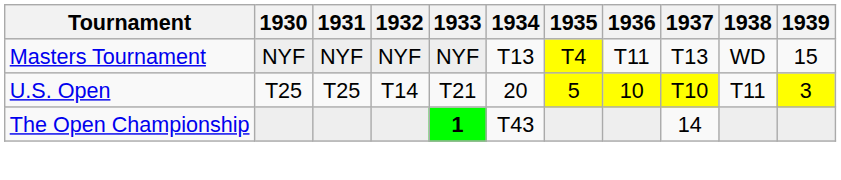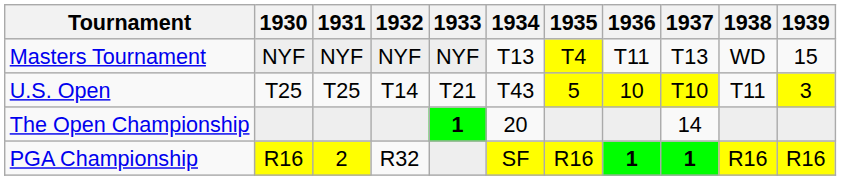 <table class="wikitable" style="font-size:95%;text-align:center;">
 <tr>
 <th>Tournament</th>
 <th>1930</th>
 <th>1931</th>
 <th>1932</th>
 <th>1933</th>
 <th>1934</th>
 <th>1935</th>
 <th>1936</th>
 <th>1937</th>
 <th>1938</th>
 <th>1939</th>
 </tr>
 <tr>
 <td align=left><a href='#'>Masters Tournament</a></td>
 <td style="background:#eeeeee;">NYF</td>
 <td style="background:#eeeeee;">NYF</td>
 <td style="background:#eeeeee;">NYF</td>
 <td style="background:#eeeeee;">NYF</td>
 <td>T13</td>
 <td style="background:yellow;">T4</td>
 <td>T11</td>
 <td>T13</td>
 <td>WD</td>
 <td>15</td>
 </tr>
 <tr>
 <td align=left><a href='#'>U.S. Open</a></td>
 <td>T25</td>
 <td>T25</td>
 <td>T14</td>
 <td>T21</td>
-<td>20</td>
+<td>T43</td>
 <td style="background:yellow;">5</td>
 <td style="background:yellow;">10</td>
 <td style="background:yellow;">T10</td>
 <td>T11</td>
 <td style="background:yellow;">3</td>
 </tr>
 <tr>
 <td align=left><a href='#'>The Open Championship</a></td>
 <td style="background:#eeeeee;"></td>
 <td style="background:#eeeeee;"></td>
 <td style="background:#eeeeee;"></td>
 <td style="background:lime;"><strong>1</strong></td>
-<td>T43</td>
+<td>20</td>
 <td style="background:#eeeeee;"></td>
 <td style="background:#eeeeee;"></td>
 <td>14</td>
 <td style="background:#eeeeee;"></td>
 <td style="background:#eeeeee;"></td>
 </tr>
+<tr>
+<td align=left><a href='#'>PGA Championship</a></td>
+<td style="background:yellow;">R16</td>
+<td style="background:yellow;">2</td>
+<td>R32</td>
+<td style="background:#eeeeee;"></td>
+<td style="background:yellow;">SF</td>
+<td style="background:yellow;">R16</td>
+<td style="background:lime;"><strong>1</strong></td>
+<td style="background:lime;"><strong>1</strong></td>
+<td style="background:yellow;">R16</td>
+<td style="background:yellow;">R16</td>
+</tr>
 </table>
